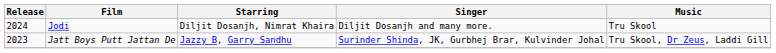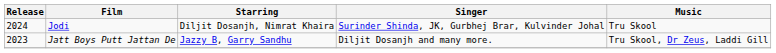 <table class="wikitable">
 <tr>
 <th>Release</th>
 <th>Film</th>
 <th>Starring</th>
 <th>Singer</th>
 <th>Music</th>
 </tr>
 <tr>
 <td>2024</td>
 <td><a href='#'>Jodi</a></td>
 <td>Diljit  Dosanjh, Nimrat Khaira</td>
-<td>Diljit Dosanjh and many more.</td>
+<td><a href='#'>Surinder Shinda</a>, JK, Gurbhej Brar, Kulvinder Johal</td>
 <td>Tru Skool</td>
 </tr>
 <tr>
 <td>2023</td>
 <td><em>Jatt Boys Putt Jattan De</em></td>
 <td><a href='#'>Jazzy B</a>, <a href='#'>Garry Sandhu</a></td>
-<td><a href='#'>Surinder Shinda</a>, JK, Gurbhej Brar, Kulvinder Johal</td>
+<td>Diljit Dosanjh and many more.</td>
 <td>Tru Skool, <a href='#'>Dr Zeus</a>, Laddi Gill</td>
 </tr>
 <tr>
 </tr>
 </table>
